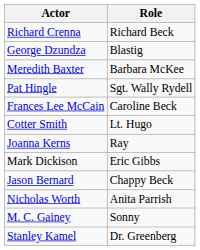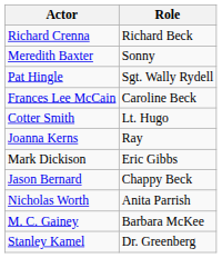 <table class="wikitable">
 <tr>
 <th>Actor</th>
 <th>Role</th>
 </tr>
 <tr>
 <td><a href='#'>Richard Crenna</a></td>
 <td>Richard Beck</td>
 </tr>
 <tr>
-<td><a href='#'>George Dzundza</a></td>
-<td>Blastig</td>
-</tr>
-<tr>
 <td><a href='#'>Meredith Baxter</a></td>
-<td>Barbara McKee</td>
+<td>Sonny</td>
 </tr>
 <tr>
 <td><a href='#'>Pat Hingle</a></td>
 <td>Sgt. Wally Rydell</td>
 </tr>
 <tr>
 <td><a href='#'>Frances Lee McCain</a></td>
 <td>Caroline Beck</td>
 </tr>
 <tr>
 <td><a href='#'>Cotter Smith</a></td>
 <td>Lt. Hugo</td>
 </tr>
 <tr>
 <td><a href='#'>Joanna Kerns</a></td>
 <td>Ray</td>
 </tr>
 <tr>
 <td>Mark Dickison</td>
 <td>Eric Gibbs</td>
 </tr>
 <tr>
 <td><a href='#'>Jason Bernard</a></td>
 <td>Chappy Beck</td>
 </tr>
 <tr>
 <td><a href='#'>Nicholas Worth</a></td>
 <td>Anita Parrish</td>
 </tr>
 <tr>
 <td><a href='#'>M. C. Gainey</a></td>
-<td>Sonny</td>
+<td>Barbara McKee</td>
 </tr>
 <tr>
 <td><a href='#'>Stanley Kamel</a></td>
 <td>Dr. Greenberg</td>
 </tr>
 </table>
